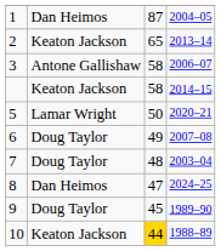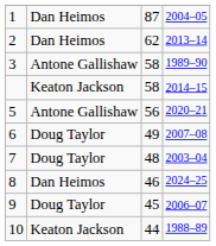 <table class="wikitable">
 <tr>
 </tr>
 <tr>
 <td>1</td>
 <td>Dan Heimos</td>
 <td>87</td>
 <td style="font-size:80%;"><a href='#'>2004–05</a></td>
 </tr>
 <tr>
 <td>2</td>
-<td>Keaton Jackson</td>
-<td>65</td>
+<td>Dan Heimos</td>
+<td>62</td>
 <td style="font-size:80%;"><a href='#'>2013–14</a></td>
 </tr>
 <tr>
 <td>3</td>
 <td>Antone Gallishaw</td>
 <td>58</td>
-<td style="font-size:80%;"><a href='#'>2006–07</a></td>
+<td style="font-size:80%;"><a href='#'>1989–90</a></td>
 </tr>
 <tr>
 <td></td>
 <td>Keaton Jackson</td>
 <td>58</td>
 <td style="font-size:80%;"><a href='#'>2014–15</a></td>
 </tr>
 <tr>
 <td>5</td>
-<td>Lamar Wright</td>
-<td>50</td>
+<td>Antone Gallishaw</td>
+<td>56</td>
 <td style="font-size:80%;"><a href='#'>2020–21</a></td>
 </tr>
 <tr>
 <td>6</td>
 <td>Doug Taylor</td>
 <td>49</td>
 <td style="font-size:80%;"><a href='#'>2007–08</a></td>
 </tr>
 <tr>
 <td>7</td>
 <td>Doug Taylor</td>
 <td>48</td>
 <td style="font-size:80%;"><a href='#'>2003–04</a></td>
 </tr>
 <tr>
 <td>8</td>
 <td>Dan Heimos</td>
-<td>47</td>
+<td>46</td>
 <td style="font-size:80%;"><a href='#'>2024–25</a></td>
 </tr>
 <tr>
 <td>9</td>
 <td>Doug Taylor</td>
 <td>45</td>
-<td style="font-size:80%;"><a href='#'>1989–90</a></td>
+<td style="font-size:80%;"><a href='#'>2006–07</a></td>
 </tr>
 <tr>
 <td>10</td>
 <td>Keaton Jackson</td>
-<td style="background: gold;">44</td>
+<td>44</td>
 <td style="font-size:80%;"><a href='#'>1988–89</a></td>
 </tr>
 </table>
